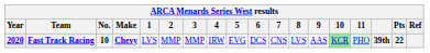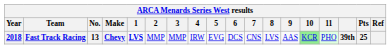 <table class="wikitable" style="text-align:center; font-size:75%">
 <tr>
 <th colspan=18><a href='#'>ARCA Menards Series West</a> results</th>
 </tr>
 <tr>
 <th>Year</th>
 <th>Team</th>
 <th>No.</th>
 <th>Make</th>
 <th>1</th>
 <th>2</th>
 <th>3</th>
 <th>4</th>
 <th>5</th>
 <th>6</th>
 <th>7</th>
 <th>8</th>
 <th>9</th>
 <th>10</th>
 <th>11</th>
 <th></th>
 <th>Pts</th>
 <th>Ref</th>
 </tr>
 <tr>
-<th><a href='#'>2020</a></th>
+<th><a href='#'>2018</a></th>
 <th><a href='#'>Fast Track Racing</a></th>
-<th>10</th>
+<th>13</th>
 <th><a href='#'>Chevy</a></th>
-<td><a href='#'>LVS</a></td>
+<td><strong><a href='#'>LVS</a></strong></td>
 <td><a href='#'>MMP</a></td>
 <td><a href='#'>MMP</a></td>
 <td><a href='#'>IRW</a></td>
 <td><a href='#'>EVG</a></td>
 <td><a href='#'>DCS</a></td>
 <td><a href='#'>CNS</a></td>
 <td><a href='#'>LVS</a></td>
 <td><a href='#'>AAS</a></td>
 <td style="background: lightgreen;"><a href='#'>KCR</a></td>
 <td style="background:#DFFFDF;"><a href='#'>PHO</a><br></td>
 <th>39th</th>
-<th>22</th>
+<th>25</th>
 <th></th>
 </tr>
 </table>
